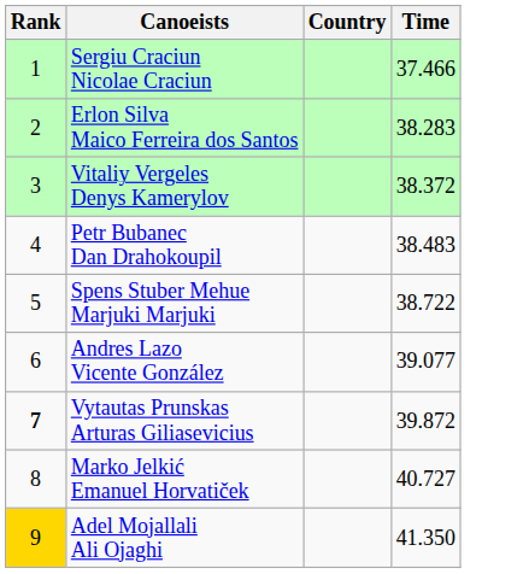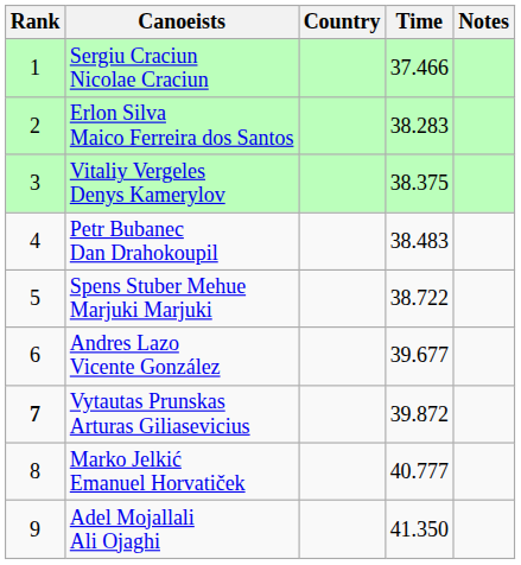 <table class="wikitable" style="text-align:center">
 <tr>
 <th>Rank</th>
 <th>Canoeists</th>
 <th>Country</th>
 <th>Time</th>
+<th>Notes</th>
 </tr>
 <tr bgcolor=bbffbb>
 <td>1</td>
 <td align="left"><a href='#'>Sergiu Craciun</a><br><a href='#'>Nicolae Craciun</a></td>
 <td align="left"></td>
 <td>37.466</td>
+<td></td>
 </tr>
 <tr bgcolor=bbffbb>
 <td>2</td>
 <td align="left"><a href='#'>Erlon Silva</a><br><a href='#'>Maico Ferreira dos Santos</a></td>
 <td align="left"></td>
 <td>38.283</td>
+<td></td>
 </tr>
 <tr bgcolor=bbffbb>
 <td>3</td>
 <td align="left"><a href='#'>Vitaliy Vergeles</a><br><a href='#'>Denys Kamerylov</a></td>
 <td align="left"></td>
-<td>38.372</td>
+<td>38.375</td>
+<td></td>
 </tr>
 <tr>
 <td>4</td>
 <td align="left"><a href='#'>Petr Bubanec</a><br><a href='#'>Dan Drahokoupil</a></td>
 <td align="left"></td>
 <td>38.483</td>
+<td></td>
 </tr>
 <tr>
 <td>5</td>
 <td align="left"><a href='#'>Spens Stuber Mehue</a><br><a href='#'>Marjuki Marjuki</a></td>
 <td align="left"></td>
 <td>38.722</td>
+<td></td>
 </tr>
 <tr>
 <td>6</td>
 <td align="left"><a href='#'>Andres Lazo</a><br><a href='#'>Vicente González</a></td>
 <td align="left"></td>
-<td>39.077</td>
+<td>39.677</td>
+<td></td>
 </tr>
 <tr>
 <td><strong>7</strong></td>
 <td align="left"><a href='#'>Vytautas Prunskas</a><br><a href='#'>Arturas Giliasevicius</a></td>
 <td align="left"></td>
 <td>39.872</td>
+<td></td>
 </tr>
 <tr>
 <td>8</td>
 <td align="left"><a href='#'>Marko Jelkić</a><br><a href='#'>Emanuel Horvatiček</a></td>
 <td align="left"></td>
-<td>40.727</td>
+<td>40.777</td>
+<td></td>
 </tr>
 <tr>
-<td style="background: gold;">9</td>
+<td>9</td>
 <td align="left"><a href='#'>Adel Mojallali</a><br><a href='#'>Ali Ojaghi</a></td>
 <td align="left"></td>
 <td>41.350</td>
+<td></td>
 </tr>
 </table>
